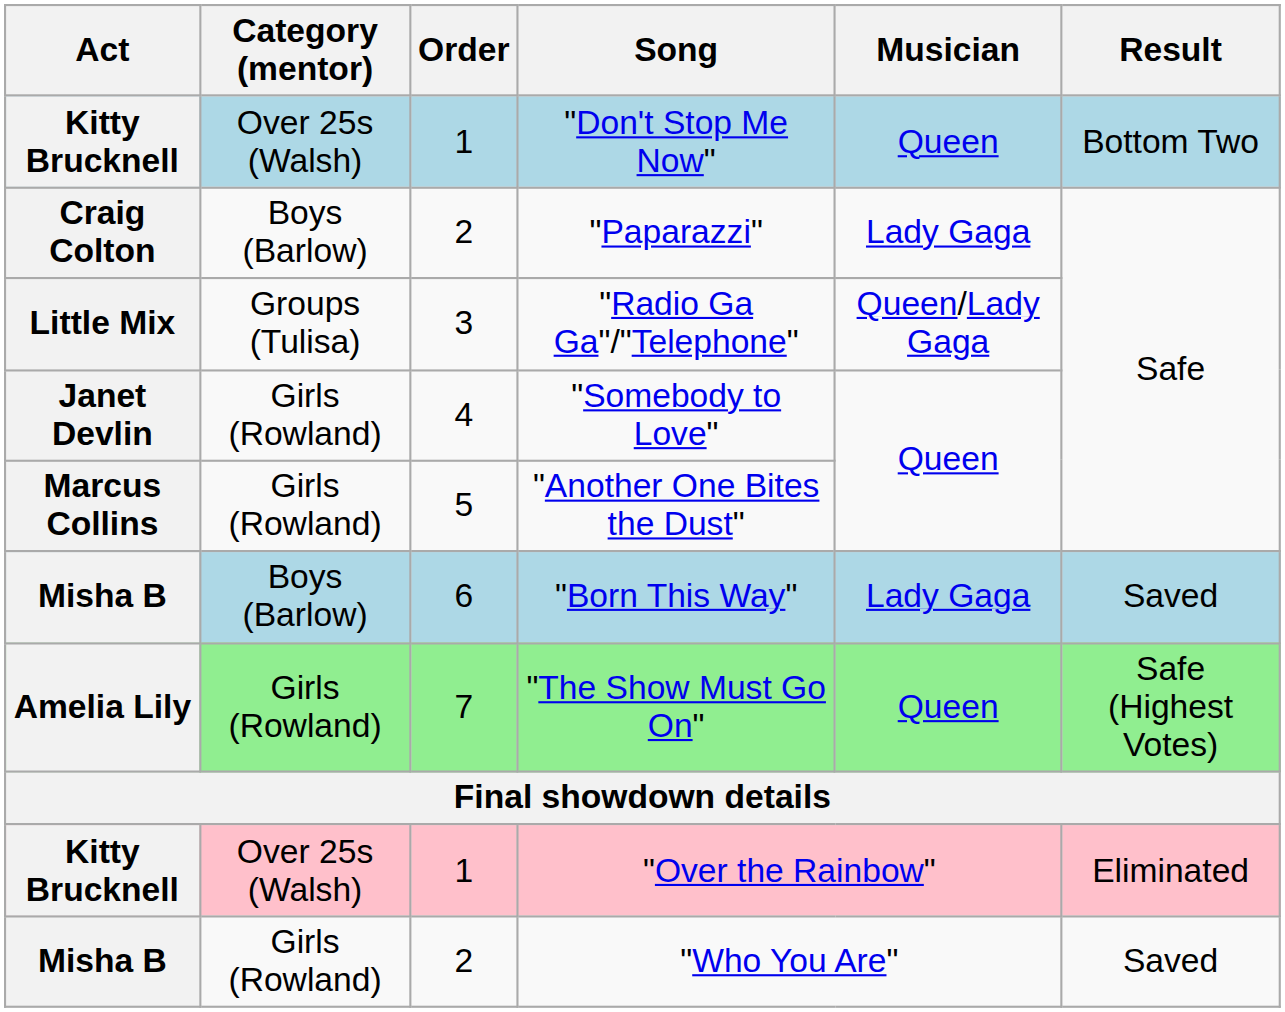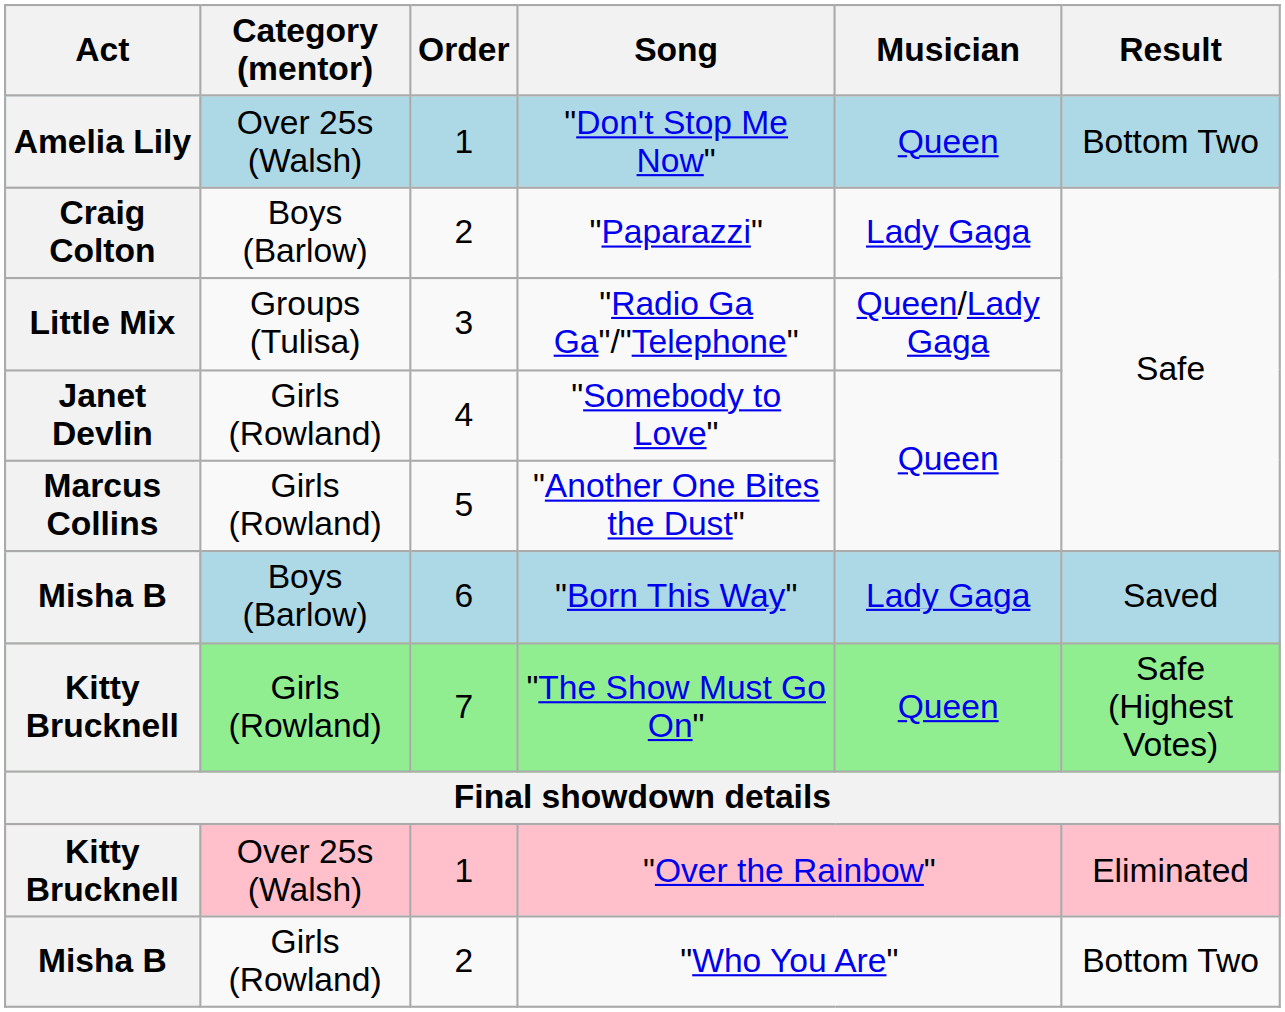 <table class="wikitable plainrowheaders" style="text-align:center;">
 <tr>
 <th scope="col">Act</th>
 <th scope="col">Category (mentor)</th>
 <th scope="col">Order</th>
 <th scope="col">Song</th>
 <th>Musician</th>
 <th scope="col">Result</th>
 </tr>
 <tr style="background:lightblue;">
-<th scope="row">Kitty Brucknell</th>
+<th scope="row">Amelia Lily</th>
 <td>Over 25s (Walsh)</td>
 <td>1</td>
 <td>"<a href='#'>Don't Stop Me Now</a>"</td>
 <td><a href='#'>Queen</a></td>
 <td>Bottom Two</td>
 </tr>
 <tr>
 <th scope="row">Craig Colton</th>
 <td>Boys (Barlow)</td>
 <td>2</td>
 <td>"<a href='#'>Paparazzi</a>"</td>
 <td><a href='#'>Lady Gaga</a></td>
 <td rowspan=4>Safe</td>
 </tr>
 <tr>
 <th scope="row">Little Mix</th>
 <td>Groups (Tulisa)</td>
 <td>3</td>
 <td>"<a href='#'>Radio Ga Ga</a>"/"<a href='#'>Telephone</a>"</td>
 <td><a href='#'>Queen</a>/<a href='#'>Lady Gaga</a></td>
 </tr>
 <tr>
 <th scope="row">Janet Devlin</th>
 <td>Girls (Rowland)</td>
 <td>4</td>
 <td>"<a href='#'>Somebody to Love</a>"</td>
 <td rowspan="2"><a href='#'>Queen</a></td>
 </tr>
 <tr>
 <th scope="row">Marcus Collins</th>
 <td rowspan="1">Girls (Rowland)</td>
 <td>5</td>
 <td>"<a href='#'>Another One Bites the Dust</a>"</td>
 </tr>
 <tr style="background:lightblue;">
 <th scope="row">Misha B</th>
 <td>Boys (Barlow)</td>
 <td>6</td>
 <td>"<a href='#'>Born This Way</a>"</td>
 <td><a href='#'>Lady Gaga</a></td>
 <td>Saved</td>
 </tr>
 <tr style="background:lightgreen;">
-<th scope="row">Amelia Lily</th>
+<th scope="row">Kitty Brucknell</th>
 <td rowspan="1">Girls (Rowland)</td>
 <td>7</td>
 <td>"<a href='#'>The Show Must Go On</a>"</td>
 <td><a href='#'>Queen</a></td>
 <td>Safe (Highest Votes)</td>
 </tr>
 <tr>
 <th colspan="6">Final showdown details</th>
 </tr>
 <tr style="background:pink;">
 <th scope="row">Kitty Brucknell</th>
 <td>Over 25s (Walsh)</td>
 <td>1</td>
 <td colspan="2">"<a href='#'>Over the Rainbow</a>"</td>
 <td>Eliminated</td>
 </tr>
 <tr>
 <th scope="row">Misha B</th>
 <td>Girls (Rowland)</td>
 <td>2</td>
 <td colspan="2">"<a href='#'>Who You Are</a>"</td>
-<td>Saved</td>
+<td>Bottom Two</td>
 </tr>
 </table>
